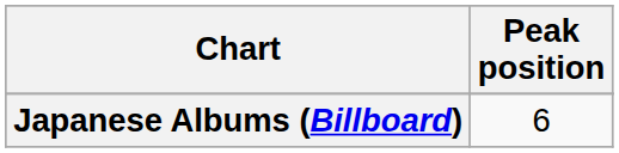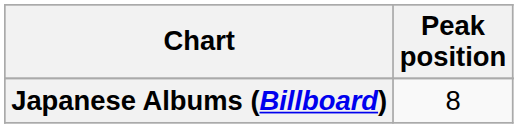 <table class="wikitable sortable plainrowheaders" style="text-align:center">
 <tr>
 <th scope="col">Chart</th>
 <th scope="col">Peak<br>position</th>
 </tr>
 <tr>
 </tr>
 <tr>
 <th scope="row">Japanese Albums (<em><a href='#'>Billboard</a></em>)</th>
-<td>6</td>
+<td>8</td>
 </tr>
 </table>
